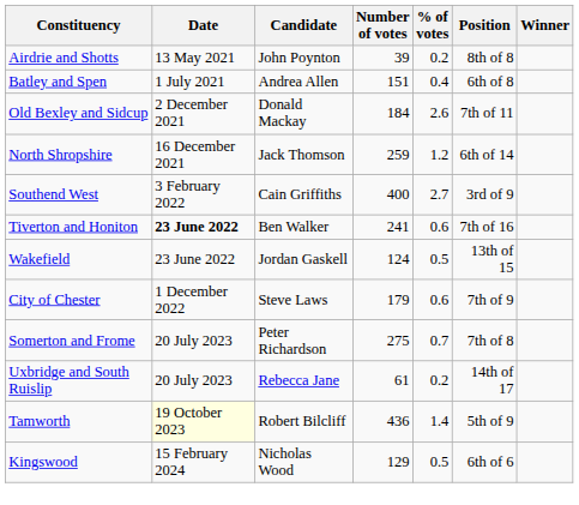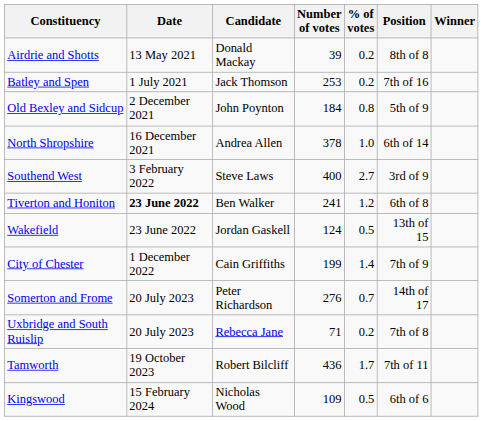 <table class="wikitable sortable">
 <tr style="text-align:center;">
 <th>Constituency</th>
 <th>Date</th>
 <th>Candidate</th>
 <th>Number<br>of votes</th>
 <th>% of<br>votes</th>
 <th>Position</th>
 <th colspan=2>Winner</th>
 </tr>
 <tr>
 <td><a href='#'>Airdrie and Shotts</a></td>
 <td>13 May 2021</td>
-<td>John Poynton</td>
+<td>Donald Mackay</td>
 <td style="text-align: right; margin-right: 0.5em">39</td>
 <td style="text-align: right; margin-right: 0.5em">0.2</td>
 <td style="text-align: right; margin-right: 0.5em">8th of 8</td>
 <td></td>
 </tr>
 <tr>
 <td><a href='#'>Batley and Spen</a></td>
 <td>1 July 2021</td>
-<td>Andrea Allen</td>
-<td style="text-align: right; margin-right: 0.5em">151</td>
-<td style="text-align: right; margin-right: 0.5em">0.4</td>
-<td style="text-align: right; margin-right: 0.5em">6th of 8</td>
+<td>Jack Thomson</td>
+<td style="text-align: right; margin-right: 0.5em">253</td>
+<td style="text-align: right; margin-right: 0.5em">0.2</td>
+<td style="text-align: right; margin-right: 0.5em">7th of 16</td>
 <td></td>
 </tr>
 <tr>
 <td><a href='#'>Old Bexley and Sidcup</a></td>
 <td>2 December 2021</td>
-<td>Donald Mackay</td>
+<td>John Poynton</td>
 <td style="text-align: right; margin-right: 0.5em">184</td>
-<td style="text-align: right; margin-right: 0.5em">2.6</td>
-<td style="text-align: right; margin-right: 0.5em">7th of 11</td>
+<td style="text-align: right; margin-right: 0.5em">0.8</td>
+<td style="text-align: right; margin-right: 0.5em">5th of 9</td>
 <td></td>
 </tr>
 <tr>
 <td><a href='#'>North Shropshire</a></td>
 <td>16 December 2021</td>
-<td>Jack Thomson</td>
-<td style="text-align: right; margin-right: 0.5em">259</td>
-<td style="text-align: right; margin-right: 0.5em">1.2</td>
+<td>Andrea Allen</td>
+<td style="text-align: right; margin-right: 0.5em">378</td>
+<td style="text-align: right; margin-right: 0.5em">1.0</td>
 <td style="text-align: right; margin-right: 0.5em">6th of 14</td>
 <td></td>
 </tr>
 <tr>
 <td><a href='#'>Southend West</a></td>
 <td>3 February 2022</td>
-<td>Cain Griffiths</td>
+<td>Steve Laws</td>
 <td style="text-align: right; margin-right: 0.5em">400</td>
 <td style="text-align: right; margin-right: 0.5em">2.7</td>
 <td style="text-align: right; margin-right: 0.5em">3rd of 9</td>
 <td></td>
 </tr>
 <tr>
 <td><a href='#'>Tiverton and Honiton</a></td>
 <td><strong>23 June 2022</strong></td>
 <td>Ben Walker</td>
 <td style="text-align: right; margin-right: 0.5em">241</td>
-<td style="text-align: right; margin-right: 0.5em">0.6</td>
-<td style="text-align: right; margin-right: 0.5em">7th of 16</td>
+<td style="text-align: right; margin-right: 0.5em">1.2</td>
+<td style="text-align: right; margin-right: 0.5em">6th of 8</td>
 <td></td>
 </tr>
 <tr>
 <td><a href='#'>Wakefield</a></td>
 <td>23 June 2022</td>
 <td>Jordan Gaskell</td>
 <td style="text-align: right; margin-right: 0.5em">124</td>
 <td style="text-align: right; margin-right: 0.5em">0.5</td>
 <td style="text-align: right; margin-right: 0.5em">13th of 15</td>
 <td></td>
 </tr>
 <tr>
 <td><a href='#'>City of Chester</a></td>
 <td>1 December 2022</td>
-<td>Steve Laws</td>
-<td style="text-align: right; margin-right: 0.5em">179</td>
-<td style="text-align: right; margin-right: 0.5em">0.6</td>
+<td>Cain Griffiths</td>
+<td style="text-align: right; margin-right: 0.5em">199</td>
+<td style="text-align: right; margin-right: 0.5em">1.4</td>
 <td style="text-align: right; margin-right: 0.5em">7th of 9</td>
 <td></td>
 </tr>
 <tr>
 <td><a href='#'>Somerton and Frome</a></td>
 <td>20 July 2023</td>
 <td>Peter Richardson</td>
-<td style="text-align: right; margin-right: 0.5em">275</td>
+<td style="text-align: right; margin-right: 0.5em">276</td>
 <td style="text-align: right; margin-right: 0.5em">0.7</td>
-<td style="text-align: right; margin-right: 0.5em">7th of 8</td>
+<td style="text-align: right; margin-right: 0.5em">14th of 17</td>
 <td></td>
 </tr>
 <tr>
 <td><a href='#'>Uxbridge and South Ruislip</a></td>
 <td>20 July 2023</td>
 <td><a href='#'>Rebecca Jane</a></td>
-<td style="text-align: right; margin-right: 0.5em">61</td>
+<td style="text-align: right; margin-right: 0.5em">71</td>
 <td style="text-align: right; margin-right: 0.5em">0.2</td>
-<td style="text-align: right; margin-right: 0.5em">14th of 17</td>
+<td style="text-align: right; margin-right: 0.5em">7th of 8</td>
 <td></td>
 </tr>
 <tr>
 <td><a href='#'>Tamworth</a></td>
-<td style="background: lightyellow;">19 October 2023</td>
+<td>19 October 2023</td>
 <td>Robert Bilcliff</td>
 <td style="text-align: right; margin-right: 0.5em">436</td>
-<td style="text-align: right; margin-right: 0.5em">1.4</td>
-<td style="text-align: right; margin-right: 0.5em">5th of 9</td>
+<td style="text-align: right; margin-right: 0.5em">1.7</td>
+<td style="text-align: right; margin-right: 0.5em">7th of 11</td>
 <td></td>
 </tr>
 <tr>
 <td><a href='#'>Kingswood</a></td>
 <td>15 February 2024</td>
 <td>Nicholas Wood</td>
-<td style="text-align: right; margin-right: 0.5em">129</td>
+<td style="text-align: right; margin-right: 0.5em">109</td>
 <td style="text-align: right; margin-right: 0.5em">0.5</td>
 <td style="text-align: right; margin-right: 0.5em">6th of 6</td>
 <td></td>
 </tr>
 </table>
